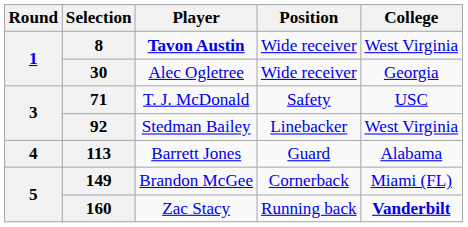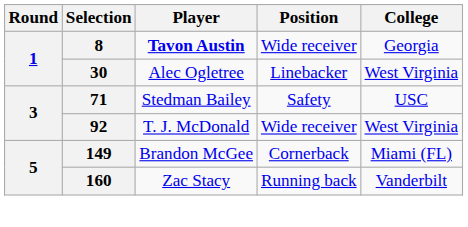 <table class="wikitable" style="text-align:center">
 <tr>
 <th>Round</th>
 <th>Selection</th>
 <th>Player</th>
 <th>Position</th>
 <th>College</th>
 </tr>
 <tr>
 <th rowspan="2"><a href='#'>1</a></th>
 <th>8</th>
 <td><strong><a href='#'>Tavon Austin</a></strong></td>
 <td><a href='#'>Wide receiver</a></td>
-<td><a href='#'>West Virginia</a></td>
+<td><a href='#'>Georgia</a></td>
 </tr>
 <tr>
 <th>30</th>
 <td><a href='#'>Alec Ogletree</a></td>
-<td><a href='#'>Wide receiver</a></td>
-<td><a href='#'>Georgia</a></td>
+<td><a href='#'>Linebacker</a></td>
+<td><a href='#'>West Virginia</a></td>
 </tr>
 <tr>
 <th rowspan="2">3</th>
 <th>71</th>
-<td><a href='#'>T. J. McDonald</a></td>
+<td><a href='#'>Stedman Bailey</a></td>
 <td><a href='#'>Safety</a></td>
 <td><a href='#'>USC</a></td>
 </tr>
 <tr>
 <th>92</th>
-<td><a href='#'>Stedman Bailey</a></td>
-<td><a href='#'>Linebacker</a></td>
+<td><a href='#'>T. J. McDonald</a></td>
+<td><a href='#'>Wide receiver</a></td>
 <td><a href='#'>West Virginia</a></td>
-</tr>
-<tr>
-<th>4</th>
-<th>113</th>
-<td><a href='#'>Barrett Jones</a></td>
-<td><a href='#'>Guard</a></td>
-<td><a href='#'>Alabama</a></td>
 </tr>
 <tr>
 <th rowspan="2">5</th>
 <th>149</th>
 <td><a href='#'>Brandon McGee</a></td>
 <td><a href='#'>Cornerback</a></td>
 <td><a href='#'>Miami (FL)</a></td>
 </tr>
 <tr>
 <th>160</th>
 <td><a href='#'>Zac Stacy</a></td>
 <td><a href='#'>Running back</a></td>
-<td><strong><a href='#'>Vanderbilt</a></strong></td>
+<td><a href='#'>Vanderbilt</a></td>
 </tr>
 </table>
